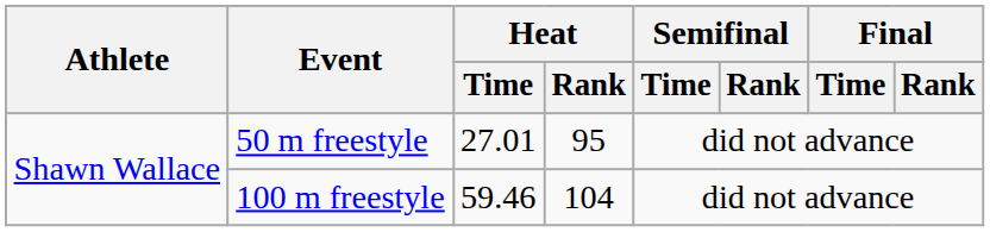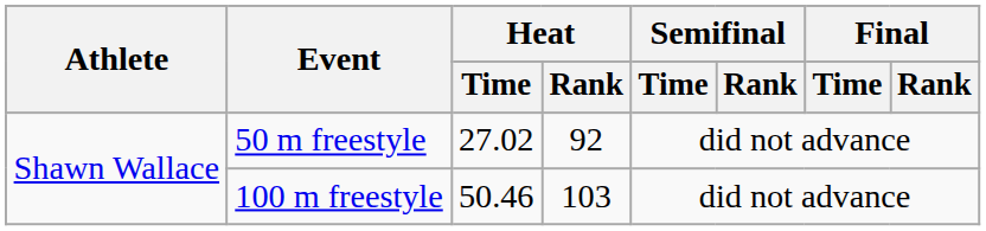 <table class=wikitable style="font-size:90%">
 <tr>
 <th rowspan="2">Athlete</th>
 <th rowspan="2">Event</th>
 <th colspan="2">Heat</th>
 <th colspan="2">Semifinal</th>
 <th colspan="2">Final</th>
 </tr>
 <tr style="font-size:95%">
 <th>Time</th>
 <th>Rank</th>
 <th>Time</th>
 <th>Rank</th>
 <th>Time</th>
 <th>Rank</th>
 </tr>
 <tr align=center>
 <td align=left rowspan=2><a href='#'>Shawn Wallace</a></td>
 <td align=left><a href='#'>50 m freestyle</a></td>
-<td>27.01</td>
-<td>95</td>
+<td>27.02</td>
+<td>92</td>
 <td colspan=4>did not advance</td>
 </tr>
 <tr align=center>
 <td align=left><a href='#'>100 m freestyle</a></td>
-<td>59.46</td>
-<td>104</td>
+<td>50.46</td>
+<td>103</td>
 <td colspan=4>did not advance</td>
 </tr>
 </table>
